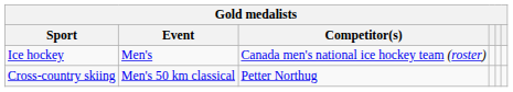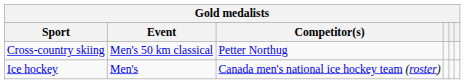 <table class="wikitable">
 <tr>
 <th colspan="6">Gold medalists</th>
 </tr>
 <tr>
 <th>Sport</th>
 <th>Event</th>
 <th>Competitor(s)</th>
 <th></th>
 <th></th>
 <th></th>
 </tr>
 <tr>
+<td><a href='#'>Cross-country skiing</a></td>
+<td><a href='#'>Men's 50 km classical</a></td>
+<td><a href='#'>Petter Northug</a></td>
+<td></td>
+<td></td>
+<td></td>
+</tr>
+<tr>
 <td><a href='#'>Ice hockey</a></td>
 <td><a href='#'>Men's</a></td>
 <td><a href='#'>Canada men's national ice hockey team</a> <em>(<a href='#'>roster</a>)</em></td>
 <td></td>
 <td></td>
 <td></td>
 </tr>
-<tr>
-<td><a href='#'>Cross-country skiing</a></td>
-<td><a href='#'>Men's 50 km classical</a></td>
-<td><a href='#'>Petter Northug</a></td>
-<td></td>
-<td></td>
-<td></td>
-</tr>
 </table>
